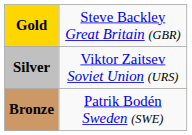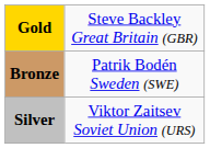 <table class="wikitable" style=" text-align:center; font-size:110%;" width="35%">
 <tr>
 <td bgcolor="gold"><strong>Gold</strong></td>
 <td> <a href='#'>Steve Backley</a><br><em><a href='#'>Great Britain</a> <small>(GBR)</small></em></td>
 </tr>
 <tr>
+<td bgcolor="CC9966"><strong>Bronze</strong></td>
+<td> <a href='#'>Patrik Bodén</a><br><em><a href='#'>Sweden</a> <small>(SWE)</small></em></td>
+</tr>
+<tr>
 <td bgcolor="silver"><strong>Silver</strong></td>
 <td> <a href='#'>Viktor Zaitsev</a><br><em><a href='#'>Soviet Union</a> <small>(URS)</small></em></td>
 </tr>
-<tr>
-<td bgcolor="CC9966"><strong>Bronze</strong></td>
-<td> <a href='#'>Patrik Bodén</a><br><em><a href='#'>Sweden</a> <small>(SWE)</small></em></td>
-</tr>
 </table>
